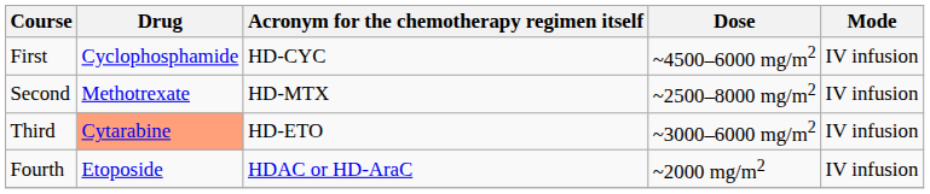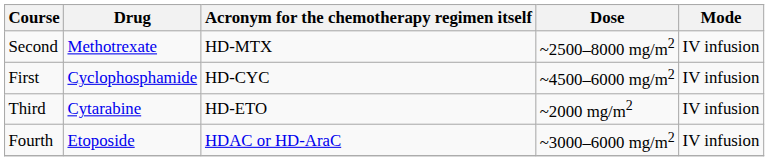 <table class="wikitable">
 <tr>
 <th>Course</th>
 <th>Drug</th>
 <th>Acronym for the chemotherapy regimen itself</th>
 <th>Dose</th>
 <th>Mode</th>
 </tr>
 <tr>
+<td>Second</td>
+<td><a href='#'>Methotrexate</a></td>
+<td>HD-MTX</td>
+<td>~2500–8000 mg/m<sup>2</sup></td>
+<td>IV infusion</td>
+</tr>
+<tr>
 <td>First</td>
 <td><a href='#'>Cyclophosphamide</a></td>
 <td>HD-CYC</td>
 <td>~4500–6000 mg/m<sup>2</sup></td>
 <td>IV infusion</td>
 </tr>
 <tr>
-<td>Second</td>
-<td><a href='#'>Methotrexate</a></td>
-<td>HD-MTX</td>
-<td>~2500–8000 mg/m<sup>2</sup></td>
-<td>IV infusion</td>
-</tr>
-<tr>
 <td>Third</td>
-<td style="background: lightsalmon;"><a href='#'>Cytarabine</a></td>
+<td><a href='#'>Cytarabine</a></td>
 <td>HD-ETO</td>
-<td>~3000–6000 mg/m<sup>2</sup></td>
+<td>~2000 mg/m<sup>2</sup></td>
 <td>IV infusion</td>
 </tr>
 <tr>
 <td>Fourth</td>
 <td><a href='#'>Etoposide</a></td>
 <td><a href='#'>HDAC or HD-AraC</a></td>
-<td>~2000 mg/m<sup>2</sup></td>
+<td>~3000–6000 mg/m<sup>2</sup></td>
 <td>IV infusion</td>
 </tr>
 <tr>
 </tr>
 </table>
